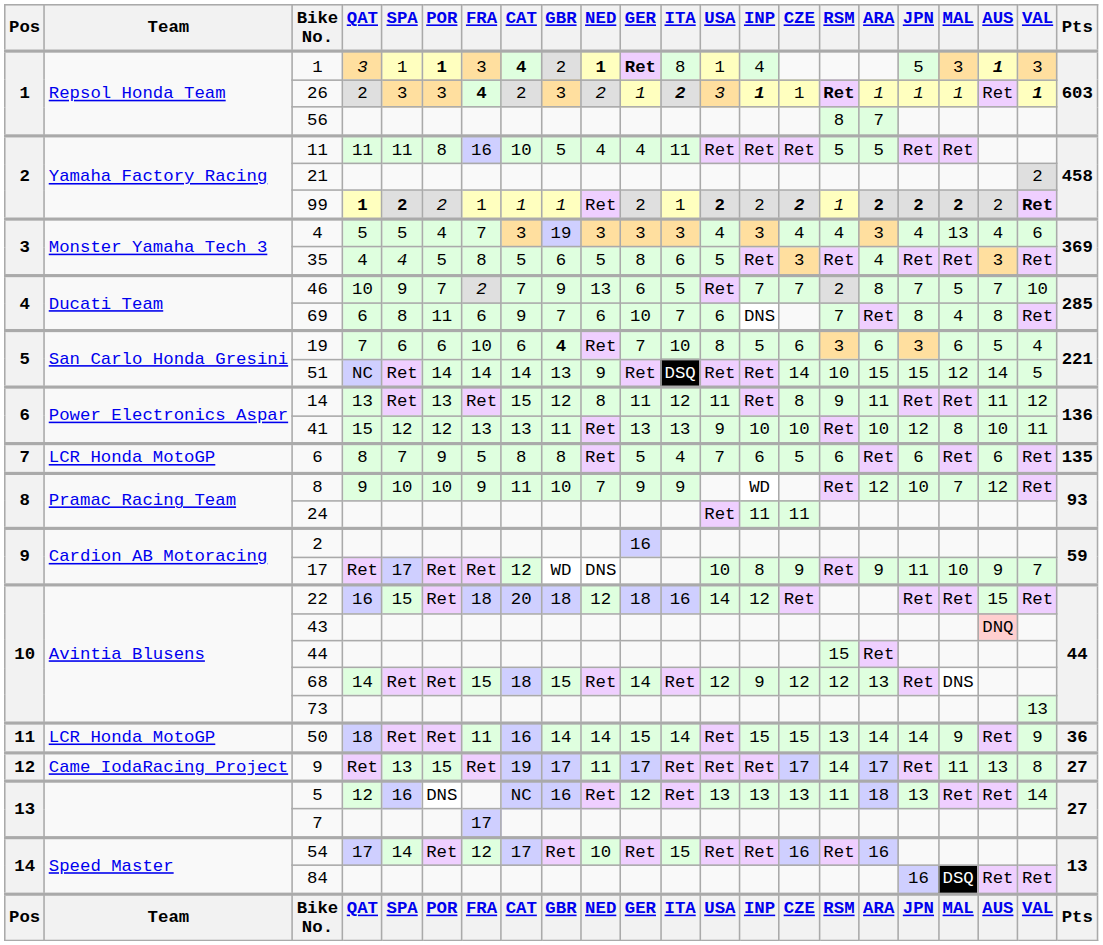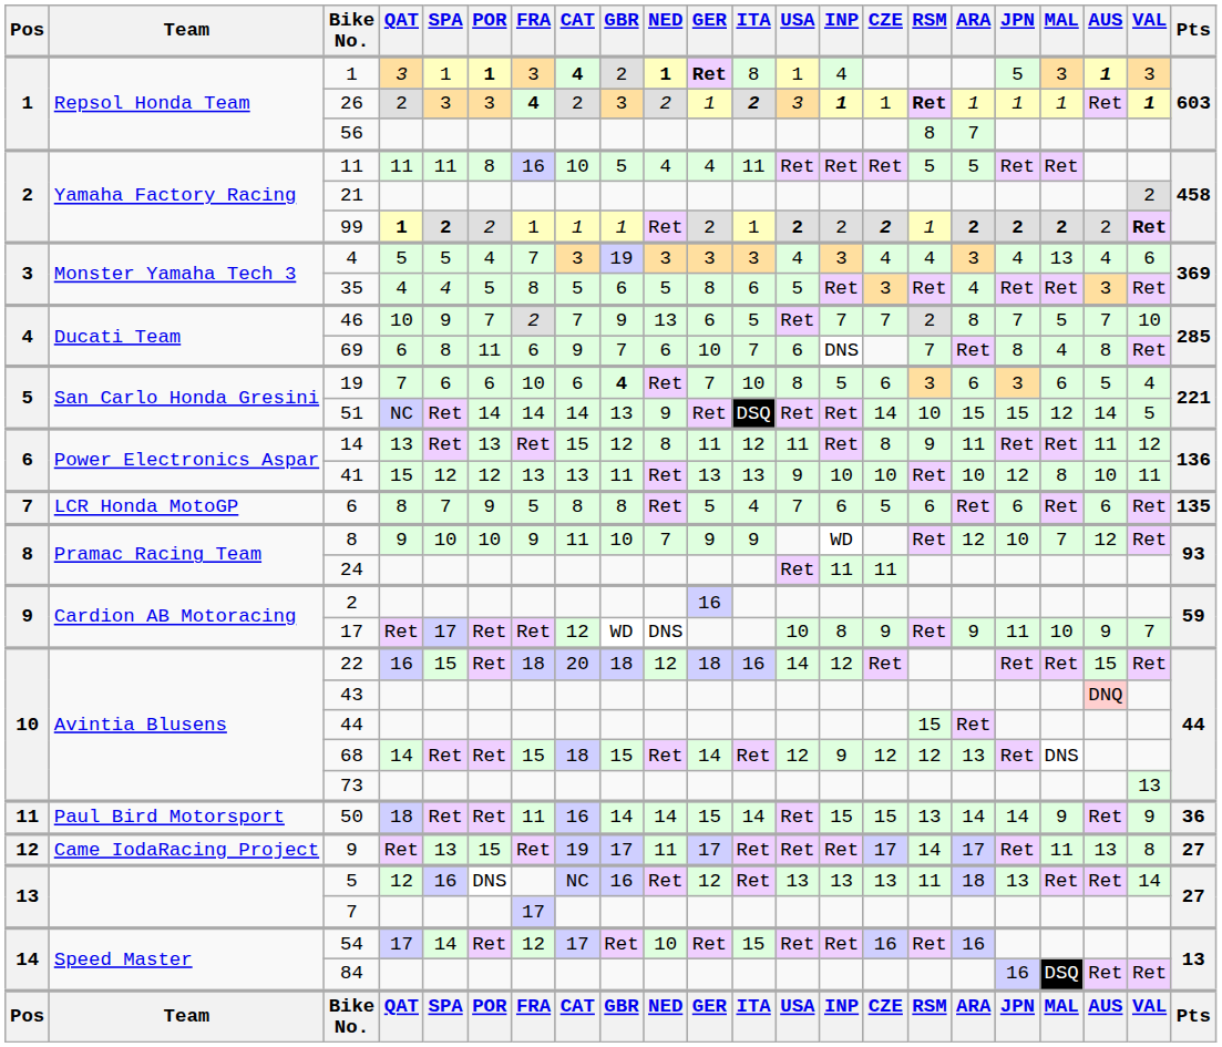 <table class="wikitable" style="font-size: 85%; text-align:center">
 <tr valign="top">
 <th valign="middle">Pos</th>
 <th valign="middle">Team</th>
 <th valign="middle">Bike<br>No.</th>
 <th><a href='#'>QAT</a><br></th>
 <th><a href='#'>SPA</a><br></th>
 <th><a href='#'>POR</a><br></th>
 <th><a href='#'>FRA</a><br></th>
 <th><a href='#'>CAT</a><br></th>
 <th><a href='#'>GBR</a><br></th>
 <th><a href='#'>NED</a><br></th>
 <th><a href='#'>GER</a><br></th>
 <th><a href='#'>ITA</a><br></th>
 <th><a href='#'>USA</a><br></th>
 <th><a href='#'>INP</a><br></th>
 <th><a href='#'>CZE</a><br></th>
 <th><a href='#'>RSM</a><br></th>
 <th><a href='#'>ARA</a><br></th>
 <th><a href='#'>JPN</a><br></th>
 <th><a href='#'>MAL</a><br></th>
 <th><a href='#'>AUS</a><br></th>
 <th><a href='#'>VAL</a><br></th>
 <th valign="middle">Pts</th>
 </tr>
 <tr style="border-top:2px solid #aaaaaa">
 <th rowspan=3>1</th>
 <td rowspan=3 align=left> <a href='#'>Repsol Honda Team</a></td>
 <td>1</td>
 <td style="background:#ffdf9f;"><em>3</em></td>
 <td style="background:#ffffbf;">1</td>
 <td style="background:#ffffbf;"><strong>1</strong></td>
 <td style="background:#ffdf9f;">3</td>
 <td style="background:#dfffdf;"><strong>4</strong></td>
 <td style="background:#dfdfdf;">2</td>
 <td style="background:#ffffbf;"><strong>1</strong></td>
 <td style="background:#efcfff;"><strong>Ret</strong></td>
 <td style="background:#dfffdf;">8</td>
 <td style="background:#ffffbf;">1</td>
 <td style="background:#dfffdf;">4</td>
 <td></td>
 <td></td>
 <td></td>
 <td style="background:#dfffdf;">5</td>
 <td style="background:#ffdf9f;">3</td>
 <td style="background:#ffffbf;"><strong><em>1</em></strong></td>
 <td style="background:#ffdf9f;">3</td>
 <th rowspan=3>603</th>
 </tr>
 <tr>
 <td>26</td>
 <td style="background:#dfdfdf;">2</td>
 <td style="background:#ffdf9f;">3</td>
 <td style="background:#ffdf9f;">3</td>
 <td style="background:#dfffdf;"><strong>4</strong></td>
 <td style="background:#dfdfdf;">2</td>
 <td style="background:#ffdf9f;">3</td>
 <td style="background:#dfdfdf;"><em>2</em></td>
 <td style="background:#ffffbf;"><em>1</em></td>
 <td style="background:#dfdfdf;"><strong><em>2</em></strong></td>
 <td style="background:#ffdf9f;"><em>3</em></td>
 <td style="background:#ffffbf;"><strong><em>1</em></strong></td>
 <td style="background:#ffffbf;">1</td>
 <td style="background:#efcfff;"><strong>Ret</strong></td>
 <td style="background:#ffffbf;"><em>1</em></td>
 <td style="background:#ffffbf;"><em>1</em></td>
 <td style="background:#ffffbf;"><em>1</em></td>
 <td style="background:#efcfff;">Ret</td>
 <td style="background:#ffffbf;"><strong><em>1</em></strong></td>
 </tr>
 <tr>
 <td>56</td>
 <td></td>
 <td></td>
 <td></td>
 <td></td>
 <td></td>
 <td></td>
 <td></td>
 <td></td>
 <td></td>
 <td></td>
 <td></td>
 <td></td>
 <td style="background:#dfffdf;">8</td>
 <td style="background:#dfffdf;">7</td>
 <td></td>
 <td></td>
 <td></td>
 <td></td>
 </tr>
 <tr style="border-top:2px solid #aaaaaa">
 <th rowspan=3>2</th>
 <td rowspan=3 align=left> <a href='#'>Yamaha Factory Racing</a></td>
 <td>11</td>
 <td style="background:#dfffdf;">11</td>
 <td style="background:#dfffdf;">11</td>
 <td style="background:#dfffdf;">8</td>
 <td style="background:#cfcfff;">16</td>
 <td style="background:#dfffdf;">10</td>
 <td style="background:#dfffdf;">5</td>
 <td style="background:#dfffdf;">4</td>
 <td style="background:#dfffdf;">4</td>
 <td style="background:#dfffdf;">11</td>
 <td style="background:#efcfff;">Ret</td>
 <td style="background:#efcfff;">Ret</td>
 <td style="background:#efcfff;">Ret</td>
 <td style="background:#dfffdf;">5</td>
 <td style="background:#dfffdf;">5</td>
 <td style="background:#efcfff;">Ret</td>
 <td style="background:#efcfff;">Ret</td>
 <td></td>
 <td></td>
 <th rowspan=3>458</th>
 </tr>
 <tr>
 <td>21</td>
 <td></td>
 <td></td>
 <td></td>
 <td></td>
 <td></td>
 <td></td>
 <td></td>
 <td></td>
 <td></td>
 <td></td>
 <td></td>
 <td></td>
 <td></td>
 <td></td>
 <td></td>
 <td></td>
 <td></td>
 <td style="background:#dfdfdf;">2</td>
 </tr>
 <tr>
 <td>99</td>
 <td style="background:#ffffbf;"><strong>1</strong></td>
 <td style="background:#dfdfdf;"><strong>2</strong></td>
 <td style="background:#dfdfdf;"><em>2</em></td>
 <td style="background:#ffffbf;">1</td>
 <td style="background:#ffffbf;"><em>1</em></td>
 <td style="background:#ffffbf;"><em>1</em></td>
 <td style="background:#efcfff;">Ret</td>
 <td style="background:#dfdfdf;">2</td>
 <td style="background:#ffffbf;">1</td>
 <td style="background:#dfdfdf;"><strong>2</strong></td>
 <td style="background:#dfdfdf;">2</td>
 <td style="background:#dfdfdf;"><strong><em>2</em></strong></td>
 <td style="background:#ffffbf;"><em>1</em></td>
 <td style="background:#dfdfdf;"><strong>2</strong></td>
 <td style="background:#dfdfdf;"><strong>2</strong></td>
 <td style="background:#dfdfdf;"><strong>2</strong></td>
 <td style="background:#dfdfdf;">2</td>
 <td style="background:#efcfff;"><strong>Ret</strong></td>
 </tr>
 <tr style="border-top:2px solid #aaaaaa">
 <th rowspan=2>3</th>
 <td rowspan=2 align=left> <a href='#'>Monster Yamaha Tech 3</a></td>
 <td>4</td>
 <td style="background:#dfffdf;">5</td>
 <td style="background:#dfffdf;">5</td>
 <td style="background:#dfffdf;">4</td>
 <td style="background:#dfffdf;">7</td>
 <td style="background:#ffdf9f;">3</td>
 <td style="background:#cfcfff;">19</td>
 <td style="background:#ffdf9f;">3</td>
 <td style="background:#ffdf9f;">3</td>
 <td style="background:#ffdf9f;">3</td>
 <td style="background:#dfffdf;">4</td>
 <td style="background:#ffdf9f;">3</td>
 <td style="background:#dfffdf;">4</td>
 <td style="background:#dfffdf;">4</td>
 <td style="background:#ffdf9f;">3</td>
 <td style="background:#dfffdf;">4</td>
 <td style="background:#dfffdf;">13</td>
 <td style="background:#dfffdf;">4</td>
 <td style="background:#dfffdf;">6</td>
 <th rowspan=2>369</th>
 </tr>
 <tr>
 <td>35</td>
 <td style="background:#dfffdf;">4</td>
 <td style="background:#dfffdf;"><em>4</em></td>
 <td style="background:#dfffdf;">5</td>
 <td style="background:#dfffdf;">8</td>
 <td style="background:#dfffdf;">5</td>
 <td style="background:#dfffdf;">6</td>
 <td style="background:#dfffdf;">5</td>
 <td style="background:#dfffdf;">8</td>
 <td style="background:#dfffdf;">6</td>
 <td style="background:#dfffdf;">5</td>
 <td style="background:#efcfff;">Ret</td>
 <td style="background:#ffdf9f;">3</td>
 <td style="background:#efcfff;">Ret</td>
 <td style="background:#dfffdf;">4</td>
 <td style="background:#efcfff;">Ret</td>
 <td style="background:#efcfff;">Ret</td>
 <td style="background:#ffdf9f;">3</td>
 <td style="background:#efcfff;">Ret</td>
 </tr>
 <tr style="border-top:2px solid #aaaaaa">
 <th rowspan=2>4</th>
 <td rowspan=2 align=left> <a href='#'>Ducati Team</a></td>
 <td>46</td>
 <td style="background:#dfffdf;">10</td>
 <td style="background:#dfffdf;">9</td>
 <td style="background:#dfffdf;">7</td>
 <td style="background:#dfdfdf;"><em>2</em></td>
 <td style="background:#dfffdf;">7</td>
 <td style="background:#dfffdf;">9</td>
 <td style="background:#dfffdf;">13</td>
 <td style="background:#dfffdf;">6</td>
 <td style="background:#dfffdf;">5</td>
 <td style="background:#efcfff;">Ret</td>
 <td style="background:#dfffdf;">7</td>
 <td style="background:#dfffdf;">7</td>
 <td style="background:#dfdfdf;">2</td>
 <td style="background:#dfffdf;">8</td>
 <td style="background:#dfffdf;">7</td>
 <td style="background:#dfffdf;">5</td>
 <td style="background:#dfffdf;">7</td>
 <td style="background:#dfffdf;">10</td>
 <th rowspan=2>285</th>
 </tr>
 <tr>
 <td>69</td>
 <td style="background:#dfffdf;">6</td>
 <td style="background:#dfffdf;">8</td>
 <td style="background:#dfffdf;">11</td>
 <td style="background:#dfffdf;">6</td>
 <td style="background:#dfffdf;">9</td>
 <td style="background:#dfffdf;">7</td>
 <td style="background:#dfffdf;">6</td>
 <td style="background:#dfffdf;">10</td>
 <td style="background:#dfffdf;">7</td>
 <td style="background:#dfffdf;">6</td>
 <td style="background:#ffffff;">DNS</td>
 <td></td>
 <td style="background:#dfffdf;">7</td>
 <td style="background:#efcfff;">Ret</td>
 <td style="background:#dfffdf;">8</td>
 <td style="background:#dfffdf;">4</td>
 <td style="background:#dfffdf;">8</td>
 <td style="background:#efcfff;">Ret</td>
 </tr>
 <tr style="border-top:2px solid #aaaaaa">
 <th rowspan=2>5</th>
 <td rowspan=2 align=left> <a href='#'>San Carlo Honda Gresini</a></td>
 <td>19</td>
 <td style="background:#dfffdf;">7</td>
 <td style="background:#dfffdf;">6</td>
 <td style="background:#dfffdf;">6</td>
 <td style="background:#dfffdf;">10</td>
 <td style="background:#dfffdf;">6</td>
 <td style="background:#dfffdf;"><strong>4</strong></td>
 <td style="background:#efcfff;">Ret</td>
 <td style="background:#dfffdf;">7</td>
 <td style="background:#dfffdf;">10</td>
 <td style="background:#dfffdf;">8</td>
 <td style="background:#dfffdf;">5</td>
 <td style="background:#dfffdf;">6</td>
 <td style="background:#ffdf9f;">3</td>
 <td style="background:#dfffdf;">6</td>
 <td style="background:#ffdf9f;">3</td>
 <td style="background:#dfffdf;">6</td>
 <td style="background:#dfffdf;">5</td>
 <td style="background:#dfffdf;">4</td>
 <th rowspan=2>221</th>
 </tr>
 <tr>
 <td>51</td>
 <td style="background:#cfcfff;">NC</td>
 <td style="background:#efcfff;">Ret</td>
 <td style="background:#dfffdf;">14</td>
 <td style="background:#dfffdf;">14</td>
 <td style="background:#dfffdf;">14</td>
 <td style="background:#dfffdf;">13</td>
 <td style="background:#dfffdf;">9</td>
 <td style="background:#efcfff;">Ret</td>
 <td style="background:black; color:white;">DSQ</td>
 <td style="background:#efcfff;">Ret</td>
 <td style="background:#efcfff;">Ret</td>
 <td style="background:#dfffdf;">14</td>
 <td style="background:#dfffdf;">10</td>
 <td style="background:#dfffdf;">15</td>
 <td style="background:#dfffdf;">15</td>
 <td style="background:#dfffdf;">12</td>
 <td style="background:#dfffdf;">14</td>
 <td style="background:#dfffdf;">5</td>
 </tr>
 <tr style="border-top:2px solid #aaaaaa">
 <th rowspan=2>6</th>
 <td rowspan=2 align=left> <a href='#'>Power Electronics Aspar</a></td>
 <td>14</td>
 <td style="background:#dfffdf;">13</td>
 <td style="background:#efcfff;">Ret</td>
 <td style="background:#dfffdf;">13</td>
 <td style="background:#efcfff;">Ret</td>
 <td style="background:#dfffdf;">15</td>
 <td style="background:#dfffdf;">12</td>
 <td style="background:#dfffdf;">8</td>
 <td style="background:#dfffdf;">11</td>
 <td style="background:#dfffdf;">12</td>
 <td style="background:#dfffdf;">11</td>
 <td style="background:#efcfff;">Ret</td>
 <td style="background:#dfffdf;">8</td>
 <td style="background:#dfffdf;">9</td>
 <td style="background:#dfffdf;">11</td>
 <td style="background:#efcfff;">Ret</td>
 <td style="background:#efcfff;">Ret</td>
 <td style="background:#dfffdf;">11</td>
 <td style="background:#dfffdf;">12</td>
 <th rowspan=2>136</th>
 </tr>
 <tr>
 <td>41</td>
 <td style="background:#dfffdf;">15</td>
 <td style="background:#dfffdf;">12</td>
 <td style="background:#dfffdf;">12</td>
 <td style="background:#dfffdf;">13</td>
 <td style="background:#dfffdf;">13</td>
 <td style="background:#dfffdf;">11</td>
 <td style="background:#efcfff;">Ret</td>
 <td style="background:#dfffdf;">13</td>
 <td style="background:#dfffdf;">13</td>
 <td style="background:#dfffdf;">9</td>
 <td style="background:#dfffdf;">10</td>
 <td style="background:#dfffdf;">10</td>
 <td style="background:#efcfff;">Ret</td>
 <td style="background:#dfffdf;">10</td>
 <td style="background:#dfffdf;">12</td>
 <td style="background:#dfffdf;">8</td>
 <td style="background:#dfffdf;">10</td>
 <td style="background:#dfffdf;">11</td>
 </tr>
 <tr style="border-top:2px solid #aaaaaa">
 <th>7</th>
 <td align=left> <a href='#'>LCR Honda MotoGP</a></td>
 <td>6</td>
 <td style="background:#dfffdf;">8</td>
 <td style="background:#dfffdf;">7</td>
 <td style="background:#dfffdf;">9</td>
 <td style="background:#dfffdf;">5</td>
 <td style="background:#dfffdf;">8</td>
 <td style="background:#dfffdf;">8</td>
 <td style="background:#efcfff;">Ret</td>
 <td style="background:#dfffdf;">5</td>
 <td style="background:#dfffdf;">4</td>
 <td style="background:#dfffdf;">7</td>
 <td style="background:#dfffdf;">6</td>
 <td style="background:#dfffdf;">5</td>
 <td style="background:#dfffdf;">6</td>
 <td style="background:#efcfff;">Ret</td>
 <td style="background:#dfffdf;">6</td>
 <td style="background:#efcfff;">Ret</td>
 <td style="background:#dfffdf;">6</td>
 <td style="background:#efcfff;">Ret</td>
 <th>135</th>
 </tr>
 <tr style="border-top:2px solid #aaaaaa">
 <th rowspan=2>8</th>
 <td rowspan=2 align=left> <a href='#'>Pramac Racing Team</a></td>
 <td>8</td>
 <td style="background:#dfffdf;">9</td>
 <td style="background:#dfffdf;">10</td>
 <td style="background:#dfffdf;">10</td>
 <td style="background:#dfffdf;">9</td>
 <td style="background:#dfffdf;">11</td>
 <td style="background:#dfffdf;">10</td>
 <td style="background:#dfffdf;">7</td>
 <td style="background:#dfffdf;">9</td>
 <td style="background:#dfffdf;">9</td>
 <td></td>
 <td style="background:#ffffff;">WD</td>
 <td></td>
 <td style="background:#efcfff;">Ret</td>
 <td style="background:#dfffdf;">12</td>
 <td style="background:#dfffdf;">10</td>
 <td style="background:#dfffdf;">7</td>
 <td style="background:#dfffdf;">12</td>
 <td style="background:#efcfff;">Ret</td>
 <th rowspan=2>93</th>
 </tr>
 <tr>
 <td>24</td>
 <td></td>
 <td></td>
 <td></td>
 <td></td>
 <td></td>
 <td></td>
 <td></td>
 <td></td>
 <td></td>
 <td style="background:#efcfff;">Ret</td>
 <td style="background:#dfffdf;">11</td>
 <td style="background:#dfffdf;">11</td>
 <td></td>
 <td></td>
 <td></td>
 <td></td>
 <td></td>
 <td></td>
 </tr>
 <tr style="border-top:2px solid #aaaaaa">
 <th rowspan=2>9</th>
 <td rowspan=2 align=left> <a href='#'>Cardion AB Motoracing</a></td>
 <td>2</td>
 <td></td>
 <td></td>
 <td></td>
 <td></td>
 <td></td>
 <td></td>
 <td></td>
 <td style="background:#cfcfff;">16</td>
 <td></td>
 <td></td>
 <td></td>
 <td></td>
 <td></td>
 <td></td>
 <td></td>
 <td></td>
 <td></td>
 <td></td>
 <th rowspan=2>59</th>
 </tr>
 <tr>
 <td>17</td>
 <td style="background:#efcfff;">Ret</td>
 <td style="background:#cfcfff;">17</td>
 <td style="background:#efcfff;">Ret</td>
 <td style="background:#efcfff;">Ret</td>
 <td style="background:#dfffdf;">12</td>
 <td style="background:#ffffff;">WD</td>
 <td style="background:#ffffff;">DNS</td>
 <td></td>
 <td></td>
 <td style="background:#dfffdf;">10</td>
 <td style="background:#dfffdf;">8</td>
 <td style="background:#dfffdf;">9</td>
 <td style="background:#efcfff;">Ret</td>
 <td style="background:#dfffdf;">9</td>
 <td style="background:#dfffdf;">11</td>
 <td style="background:#dfffdf;">10</td>
 <td style="background:#dfffdf;">9</td>
 <td style="background:#dfffdf;">7</td>
 </tr>
 <tr style="border-top:2px solid #aaaaaa">
 <th rowspan=5>10</th>
 <td rowspan=5 align=left> <a href='#'>Avintia Blusens</a></td>
 <td>22</td>
 <td style="background:#cfcfff;">16</td>
 <td style="background:#dfffdf;">15</td>
 <td style="background:#efcfff;">Ret</td>
 <td style="background:#cfcfff;">18</td>
 <td style="background:#cfcfff;">20</td>
 <td style="background:#cfcfff;">18</td>
 <td style="background:#dfffdf;">12</td>
 <td style="background:#cfcfff;">18</td>
 <td style="background:#cfcfff;">16</td>
 <td style="background:#dfffdf;">14</td>
 <td style="background:#dfffdf;">12</td>
 <td style="background:#efcfff;">Ret</td>
 <td></td>
 <td></td>
 <td style="background:#efcfff;">Ret</td>
 <td style="background:#efcfff;">Ret</td>
 <td style="background:#dfffdf;">15</td>
 <td style="background:#efcfff;">Ret</td>
 <th rowspan=5>44</th>
 </tr>
 <tr>
 <td>43</td>
 <td></td>
 <td></td>
 <td></td>
 <td></td>
 <td></td>
 <td></td>
 <td></td>
 <td></td>
 <td></td>
 <td></td>
 <td></td>
 <td></td>
 <td></td>
 <td></td>
 <td></td>
 <td></td>
 <td style="background:#ffcfcf;">DNQ</td>
 <td></td>
 </tr>
 <tr>
 <td>44</td>
 <td></td>
 <td></td>
 <td></td>
 <td></td>
 <td></td>
 <td></td>
 <td></td>
 <td></td>
 <td></td>
 <td></td>
 <td></td>
 <td></td>
 <td style="background:#dfffdf;">15</td>
 <td style="background:#efcfff;">Ret</td>
 <td></td>
 <td></td>
 <td></td>
 <td></td>
 </tr>
 <tr>
 <td>68</td>
 <td style="background:#dfffdf;">14</td>
 <td style="background:#efcfff;">Ret</td>
 <td style="background:#efcfff;">Ret</td>
 <td style="background:#dfffdf;">15</td>
 <td style="background:#cfcfff;">18</td>
 <td style="background:#dfffdf;">15</td>
 <td style="background:#efcfff;">Ret</td>
 <td style="background:#dfffdf;">14</td>
 <td style="background:#efcfff;">Ret</td>
 <td style="background:#dfffdf;">12</td>
 <td style="background:#dfffdf;">9</td>
 <td style="background:#dfffdf;">12</td>
 <td style="background:#dfffdf;">12</td>
 <td style="background:#dfffdf;">13</td>
 <td style="background:#efcfff;">Ret</td>
 <td style="background:#ffffff;">DNS</td>
 <td></td>
 <td></td>
 </tr>
 <tr>
 <td>73</td>
 <td></td>
 <td></td>
 <td></td>
 <td></td>
 <td></td>
 <td></td>
 <td></td>
 <td></td>
 <td></td>
 <td></td>
 <td></td>
 <td></td>
 <td></td>
 <td></td>
 <td></td>
 <td></td>
 <td></td>
 <td style="background:#dfffdf;">13</td>
 </tr>
 <tr style="border-top:2px solid #aaaaaa">
 <th>11</th>
-<td align=left> <a href='#'>LCR Honda MotoGP</a></td>
+<td align=left> <a href='#'>Paul Bird Motorsport</a></td>
 <td>50</td>
 <td style="background:#cfcfff;">18</td>
 <td style="background:#efcfff;">Ret</td>
 <td style="background:#efcfff;">Ret</td>
 <td style="background:#dfffdf;">11</td>
 <td style="background:#cfcfff;">16</td>
 <td style="background:#dfffdf;">14</td>
 <td style="background:#dfffdf;">14</td>
 <td style="background:#dfffdf;">15</td>
 <td style="background:#dfffdf;">14</td>
 <td style="background:#efcfff;">Ret</td>
 <td style="background:#dfffdf;">15</td>
 <td style="background:#dfffdf;">15</td>
 <td style="background:#dfffdf;">13</td>
 <td style="background:#dfffdf;">14</td>
 <td style="background:#dfffdf;">14</td>
 <td style="background:#dfffdf;">9</td>
 <td style="background:#efcfff;">Ret</td>
 <td style="background:#dfffdf;">9</td>
 <th>36</th>
 </tr>
 <tr style="border-top:2px solid #aaaaaa">
 <th>12</th>
 <td align=left> <a href='#'>Came IodaRacing Project</a></td>
 <td>9</td>
 <td style="background:#efcfff;">Ret</td>
 <td style="background:#dfffdf;">13</td>
 <td style="background:#dfffdf;">15</td>
 <td style="background:#efcfff;">Ret</td>
 <td style="background:#cfcfff;">19</td>
 <td style="background:#cfcfff;">17</td>
 <td style="background:#dfffdf;">11</td>
 <td style="background:#cfcfff;">17</td>
 <td style="background:#efcfff;">Ret</td>
 <td style="background:#efcfff;">Ret</td>
 <td style="background:#efcfff;">Ret</td>
 <td style="background:#cfcfff;">17</td>
 <td style="background:#dfffdf;">14</td>
 <td style="background:#cfcfff;">17</td>
 <td style="background:#efcfff;">Ret</td>
 <td style="background:#dfffdf;">11</td>
 <td style="background:#dfffdf;">13</td>
 <td style="background:#dfffdf;">8</td>
 <th>27</th>
 </tr>
 <tr style="border-top:2px solid #aaaaaa">
 <th rowspan=2>13</th>
 <td rowspan=2 align=left></td>
 <td>5</td>
 <td style="background:#dfffdf;">12</td>
 <td style="background:#cfcfff;">16</td>
 <td style="background:#ffffff;">DNS</td>
 <td></td>
 <td style="background:#cfcfff;">NC</td>
 <td style="background:#cfcfff;">16</td>
 <td style="background:#efcfff;">Ret</td>
 <td style="background:#dfffdf;">12</td>
 <td style="background:#efcfff;">Ret</td>
 <td style="background:#dfffdf;">13</td>
 <td style="background:#dfffdf;">13</td>
 <td style="background:#dfffdf;">13</td>
 <td style="background:#dfffdf;">11</td>
 <td style="background:#cfcfff;">18</td>
 <td style="background:#dfffdf;">13</td>
 <td style="background:#efcfff;">Ret</td>
 <td style="background:#efcfff;">Ret</td>
 <td style="background:#dfffdf;">14</td>
 <th rowspan=2>27</th>
 </tr>
 <tr>
 <td>7</td>
 <td></td>
 <td></td>
 <td></td>
 <td style="background:#cfcfff;">17</td>
 <td></td>
 <td></td>
 <td></td>
 <td></td>
 <td></td>
 <td></td>
 <td></td>
 <td></td>
 <td></td>
 <td></td>
 <td></td>
 <td></td>
 <td></td>
 <td></td>
 </tr>
 <tr style="border-top:2px solid #aaaaaa">
 <th rowspan=2>14</th>
 <td rowspan=2 align=left> <a href='#'>Speed Master</a></td>
 <td>54</td>
 <td style="background:#cfcfff;">17</td>
 <td style="background:#dfffdf;">14</td>
 <td style="background:#efcfff;">Ret</td>
 <td style="background:#dfffdf;">12</td>
 <td style="background:#cfcfff;">17</td>
 <td style="background:#efcfff;">Ret</td>
 <td style="background:#dfffdf;">10</td>
 <td style="background:#efcfff;">Ret</td>
 <td style="background:#dfffdf;">15</td>
 <td style="background:#efcfff;">Ret</td>
 <td style="background:#efcfff;">Ret</td>
 <td style="background:#cfcfff;">16</td>
 <td style="background:#efcfff;">Ret</td>
 <td style="background:#cfcfff;">16</td>
 <td></td>
 <td></td>
 <td></td>
 <td></td>
 <th rowspan=2>13</th>
 </tr>
 <tr>
 <td>84</td>
 <td></td>
 <td></td>
 <td></td>
 <td></td>
 <td></td>
 <td></td>
 <td></td>
 <td></td>
 <td></td>
 <td></td>
 <td></td>
 <td></td>
 <td></td>
 <td></td>
 <td style="background:#cfcfff;">16</td>
 <td style="background:black; color:white;">DSQ</td>
 <td style="background:#efcfff;">Ret</td>
 <td style="background:#efcfff;">Ret</td>
 </tr>
 <tr valign="top" style="border-top:2px solid #aaaaaa">
 <th valign="middle">Pos</th>
 <th valign="middle">Team</th>
 <th valign="middle">Bike<br>No.</th>
 <th><a href='#'>QAT</a><br></th>
 <th><a href='#'>SPA</a><br></th>
 <th><a href='#'>POR</a><br></th>
 <th><a href='#'>FRA</a><br></th>
 <th><a href='#'>CAT</a><br></th>
 <th><a href='#'>GBR</a><br></th>
 <th><a href='#'>NED</a><br></th>
 <th><a href='#'>GER</a><br></th>
 <th><a href='#'>ITA</a><br></th>
 <th><a href='#'>USA</a><br></th>
 <th><a href='#'>INP</a><br></th>
 <th><a href='#'>CZE</a><br></th>
 <th><a href='#'>RSM</a><br></th>
 <th><a href='#'>ARA</a><br></th>
 <th><a href='#'>JPN</a><br></th>
 <th><a href='#'>MAL</a><br></th>
 <th><a href='#'>AUS</a><br></th>
 <th><a href='#'>VAL</a><br></th>
 <th valign="middle">Pts</th>
 </tr>
 </table>
